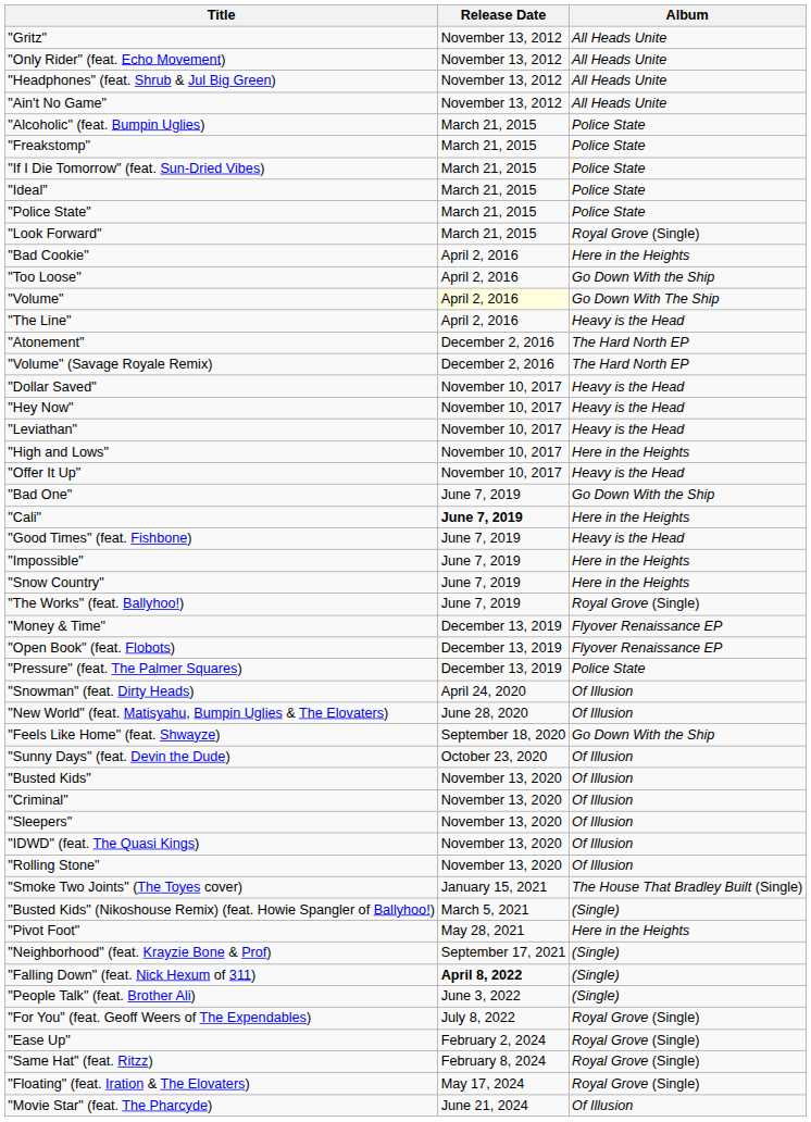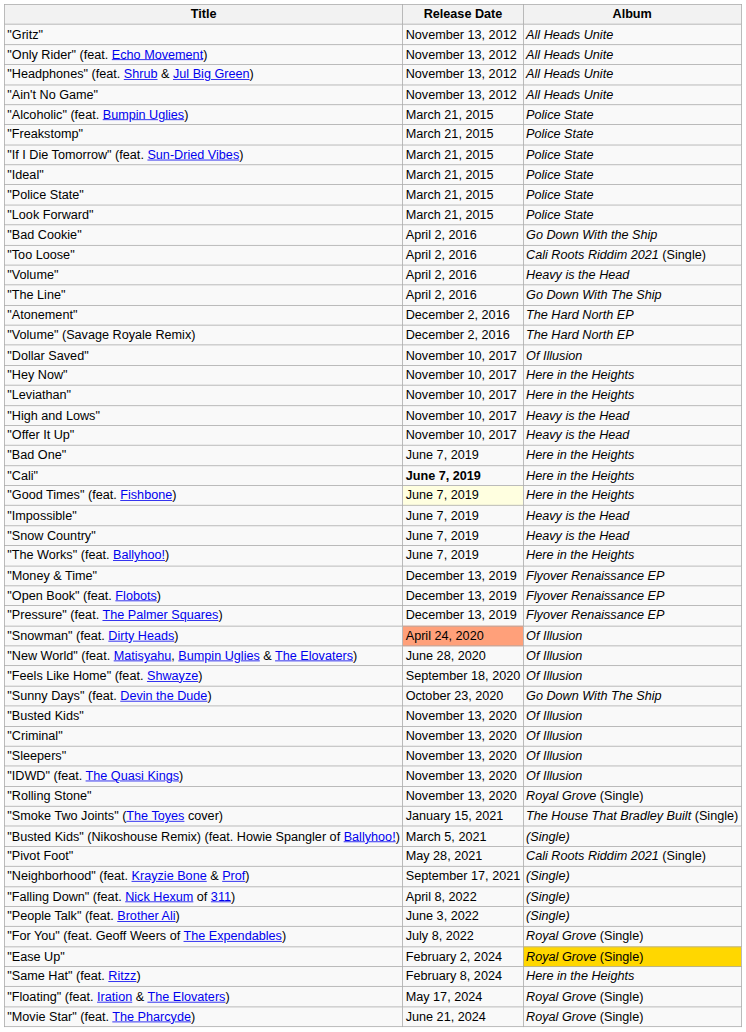 <table class="wikitable">
 <tr>
 <th>Title</th>
 <th>Release Date</th>
 <th>Album</th>
 </tr>
 <tr>
 <td>"Gritz"</td>
 <td>November 13, 2012</td>
 <td><em>All Heads Unite</em></td>
 </tr>
 <tr>
 <td>"Only Rider" (feat. <a href='#'>Echo Movement</a>)</td>
 <td>November 13, 2012</td>
 <td><em>All Heads Unite</em></td>
 </tr>
 <tr>
 <td>"Headphones" (feat. <a href='#'>Shrub</a> & <a href='#'>Jul Big Green</a>)</td>
 <td>November 13, 2012</td>
 <td><em>All Heads Unite</em></td>
 </tr>
 <tr>
 <td>"Ain't No Game"</td>
 <td>November 13, 2012</td>
 <td><em>All Heads Unite</em></td>
 </tr>
 <tr>
 <td>"Alcoholic" (feat. <a href='#'>Bumpin Uglies</a>)</td>
 <td>March 21, 2015</td>
 <td><em>Police State</em></td>
 </tr>
 <tr>
 <td>"Freakstomp"</td>
 <td>March 21, 2015</td>
 <td><em>Police State</em></td>
 </tr>
 <tr>
 <td>"If I Die Tomorrow" (feat. <a href='#'>Sun-Dried Vibes</a>)</td>
 <td>March 21, 2015</td>
 <td><em>Police State</em></td>
 </tr>
 <tr>
 <td>"Ideal"</td>
 <td>March 21, 2015</td>
 <td><em>Police State</em></td>
 </tr>
 <tr>
 <td>"Police State"</td>
 <td>March 21, 2015</td>
 <td><em>Police State</em></td>
 </tr>
 <tr>
 <td>"Look Forward"</td>
 <td>March 21, 2015</td>
-<td><em>Royal Grove</em> (Single)</td>
+<td><em>Police State</em></td>
 </tr>
 <tr>
 <td>"Bad Cookie"</td>
 <td>April 2, 2016</td>
-<td><em>Here in the Heights</em></td>
+<td><em>Go Down With the Ship</em></td>
 </tr>
 <tr>
 <td>"Too Loose"</td>
 <td>April 2, 2016</td>
-<td><em>Go Down With the Ship</em></td>
+<td><em>Cali Roots Riddim 2021</em> (Single)</td>
 </tr>
 <tr>
 <td>"Volume"</td>
-<td style="background: lightyellow;">April 2, 2016</td>
-<td><em>Go Down With The Ship</em></td>
+<td>April 2, 2016</td>
+<td><em>Heavy is the Head</em></td>
 </tr>
 <tr>
 <td>"The Line"</td>
 <td>April 2, 2016</td>
-<td><em>Heavy is the Head</em></td>
+<td><em>Go Down With The Ship</em></td>
 </tr>
 <tr>
 <td>"Atonement"</td>
 <td>December 2, 2016</td>
 <td><em>The Hard North EP</em></td>
 </tr>
 <tr>
 <td>"Volume" (Savage Royale Remix)</td>
 <td>December 2, 2016</td>
 <td><em>The Hard North EP</em></td>
 </tr>
 <tr>
 <td>"Dollar Saved"</td>
 <td>November 10, 2017</td>
-<td><em>Heavy is the Head</em></td>
+<td><em>Of Illusion</em></td>
 </tr>
 <tr>
 <td>"Hey Now"</td>
 <td>November 10, 2017</td>
-<td><em>Heavy is the Head</em></td>
+<td><em>Here in the Heights</em></td>
 </tr>
 <tr>
 <td>"Leviathan"</td>
 <td>November 10, 2017</td>
-<td><em>Heavy is the Head</em></td>
+<td><em>Here in the Heights</em></td>
 </tr>
 <tr>
 <td>"High and Lows"</td>
 <td>November 10, 2017</td>
-<td><em>Here in the Heights</em></td>
+<td><em>Heavy is the Head</em></td>
 </tr>
 <tr>
 <td>"Offer It Up"</td>
 <td>November 10, 2017</td>
 <td><em>Heavy is the Head</em></td>
 </tr>
 <tr>
 <td>"Bad One"</td>
 <td>June 7, 2019</td>
-<td><em>Go Down With the Ship</em></td>
+<td><em>Here in the Heights</em></td>
 </tr>
 <tr>
 <td>"Cali"</td>
 <td><strong>June 7, 2019</strong></td>
 <td><em>Here in the Heights</em></td>
 </tr>
 <tr>
 <td>"Good Times" (feat. <a href='#'>Fishbone</a>)</td>
+<td style="background: lightyellow;">June 7, 2019</td>
+<td><em>Here in the Heights</em></td>
+</tr>
+<tr>
+<td>"Impossible"</td>
 <td>June 7, 2019</td>
 <td><em>Heavy is the Head</em></td>
 </tr>
 <tr>
-<td>"Impossible"</td>
-<td>June 7, 2019</td>
-<td><em>Here in the Heights</em></td>
-</tr>
-<tr>
 <td>"Snow Country"</td>
 <td>June 7, 2019</td>
-<td><em>Here in the Heights</em></td>
+<td><em>Heavy is the Head</em></td>
 </tr>
 <tr>
 <td>"The Works" (feat. <a href='#'>Ballyhoo!</a>)</td>
 <td>June 7, 2019</td>
-<td><em>Royal Grove</em> (Single)</td>
+<td><em>Here in the Heights</em></td>
 </tr>
 <tr>
 <td>"Money & Time"</td>
 <td>December 13, 2019</td>
 <td><em>Flyover Renaissance EP</em></td>
 </tr>
 <tr>
 <td>"Open Book" (feat. <a href='#'>Flobots</a>)</td>
 <td>December 13, 2019</td>
 <td><em>Flyover Renaissance EP</em></td>
 </tr>
 <tr>
 <td>"Pressure" (feat. <a href='#'>The Palmer Squares</a>)</td>
 <td>December 13, 2019</td>
-<td><em>Police State</em></td>
+<td><em>Flyover Renaissance EP</em></td>
 </tr>
 <tr>
 <td>"Snowman" (feat. <a href='#'>Dirty Heads</a>)</td>
-<td>April 24, 2020</td>
+<td style="background: lightsalmon;">April 24, 2020</td>
 <td><em>Of Illusion</em></td>
 </tr>
 <tr>
 <td>"New World" (feat. <a href='#'>Matisyahu</a>, <a href='#'>Bumpin Uglies</a> & <a href='#'>The Elovaters</a>)</td>
 <td>June 28, 2020</td>
 <td><em>Of Illusion</em></td>
 </tr>
 <tr>
 <td>"Feels Like Home" (feat. <a href='#'>Shwayze</a>)</td>
 <td>September 18, 2020</td>
-<td><em>Go Down With the Ship</em></td>
+<td><em>Of Illusion</em></td>
 </tr>
 <tr>
 <td>"Sunny Days" (feat. <a href='#'>Devin the Dude</a>)</td>
 <td>October 23, 2020</td>
-<td><em>Of Illusion</em></td>
+<td><em>Go Down With The Ship</em></td>
 </tr>
 <tr>
 <td>"Busted Kids"</td>
 <td>November 13, 2020</td>
 <td><em>Of Illusion</em></td>
 </tr>
 <tr>
 <td>"Criminal"</td>
 <td>November 13, 2020</td>
 <td><em>Of Illusion</em></td>
 </tr>
 <tr>
 <td>"Sleepers"</td>
 <td>November 13, 2020</td>
 <td><em>Of Illusion</em></td>
 </tr>
 <tr>
 <td>"IDWD" (feat. <a href='#'>The Quasi Kings</a>)</td>
 <td>November 13, 2020</td>
 <td><em>Of Illusion</em></td>
 </tr>
 <tr>
 <td>"Rolling Stone"</td>
 <td>November 13, 2020</td>
-<td><em>Of Illusion</em></td>
+<td><em>Royal Grove</em> (Single)</td>
 </tr>
 <tr>
 <td>"Smoke Two Joints" (<a href='#'>The Toyes</a> cover)</td>
 <td>January 15, 2021</td>
 <td><em>The House That Bradley Built</em> (Single)</td>
 </tr>
 <tr>
 <td>"Busted Kids" (Nikoshouse Remix) (feat. Howie Spangler of <a href='#'>Ballyhoo!</a>)</td>
 <td>March 5, 2021</td>
 <td><em>(Single)</em></td>
 </tr>
 <tr>
 <td>"Pivot Foot"</td>
 <td>May 28, 2021</td>
-<td><em>Here in the Heights</em></td>
+<td><em>Cali Roots Riddim 2021</em> (Single)</td>
 </tr>
 <tr>
 <td>"Neighborhood" (feat. <a href='#'>Krayzie Bone</a> & <a href='#'>Prof</a>)</td>
 <td>September 17, 2021</td>
 <td><em>(Single)</em></td>
 </tr>
 <tr>
 <td>"Falling Down" (feat. <a href='#'>Nick Hexum</a> of <a href='#'>311</a>)</td>
-<td><strong>April 8, 2022</strong></td>
+<td>April 8, 2022</td>
 <td><em>(Single)</em></td>
 </tr>
 <tr>
 <td>"People Talk" (feat. <a href='#'>Brother Ali</a>)</td>
 <td>June 3, 2022</td>
 <td><em>(Single)</em></td>
 </tr>
 <tr>
 <td>"For You" (feat. Geoff Weers of <a href='#'>The Expendables</a>)</td>
 <td>July 8, 2022</td>
 <td><em>Royal Grove</em> (Single)</td>
 </tr>
 <tr>
 <td>"Ease Up"</td>
 <td>February 2, 2024</td>
-<td><em>Royal Grove</em> (Single)</td>
+<td style="background: gold;"><em>Royal Grove</em> (Single)</td>
 </tr>
 <tr>
 <td>"Same Hat" (feat. <a href='#'>Ritzz</a>)</td>
 <td>February 8, 2024</td>
-<td><em>Royal Grove</em> (Single)</td>
+<td><em>Here in the Heights</em></td>
 </tr>
 <tr>
 <td>"Floating" (feat. <a href='#'>Iration</a> & <a href='#'>The Elovaters</a>)</td>
 <td>May 17, 2024</td>
 <td><em>Royal Grove</em> (Single)</td>
 </tr>
 <tr>
 <td>"Movie Star" (feat. <a href='#'>The Pharcyde</a>)</td>
 <td>June 21, 2024</td>
-<td><em>Of Illusion</em></td>
+<td><em>Royal Grove</em> (Single)</td>
 </tr>
 </table>
